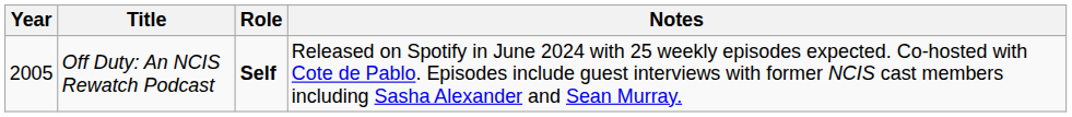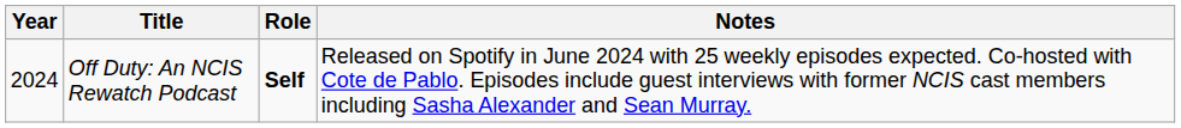 <table class="wikitable">
 <tr>
 <th>Year</th>
 <th>Title</th>
 <th>Role</th>
 <th>Notes</th>
 </tr>
 <tr>
-<td>2005</td>
+<td>2024</td>
 <td><em>Off Duty: An NCIS Rewatch Podcast</em></td>
 <td><strong>Self</strong></td>
 <td>Released on Spotify in June 2024 with 25 weekly episodes expected. Co-hosted with <a href='#'>Cote de Pablo</a>. Episodes include guest interviews with former <em>NCIS</em> cast members including <a href='#'>Sasha Alexander</a> and <a href='#'>Sean Murray.</a></td>
 </tr>
 </table>
